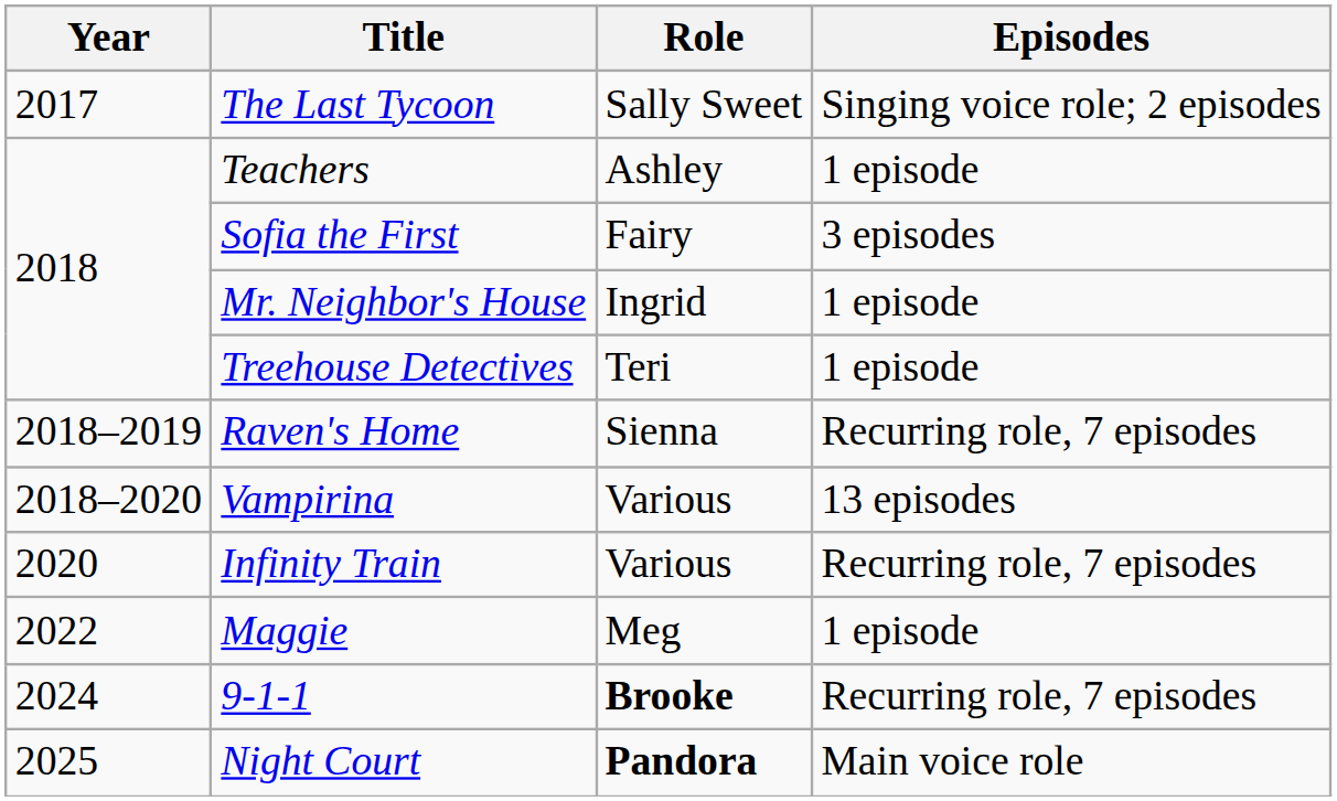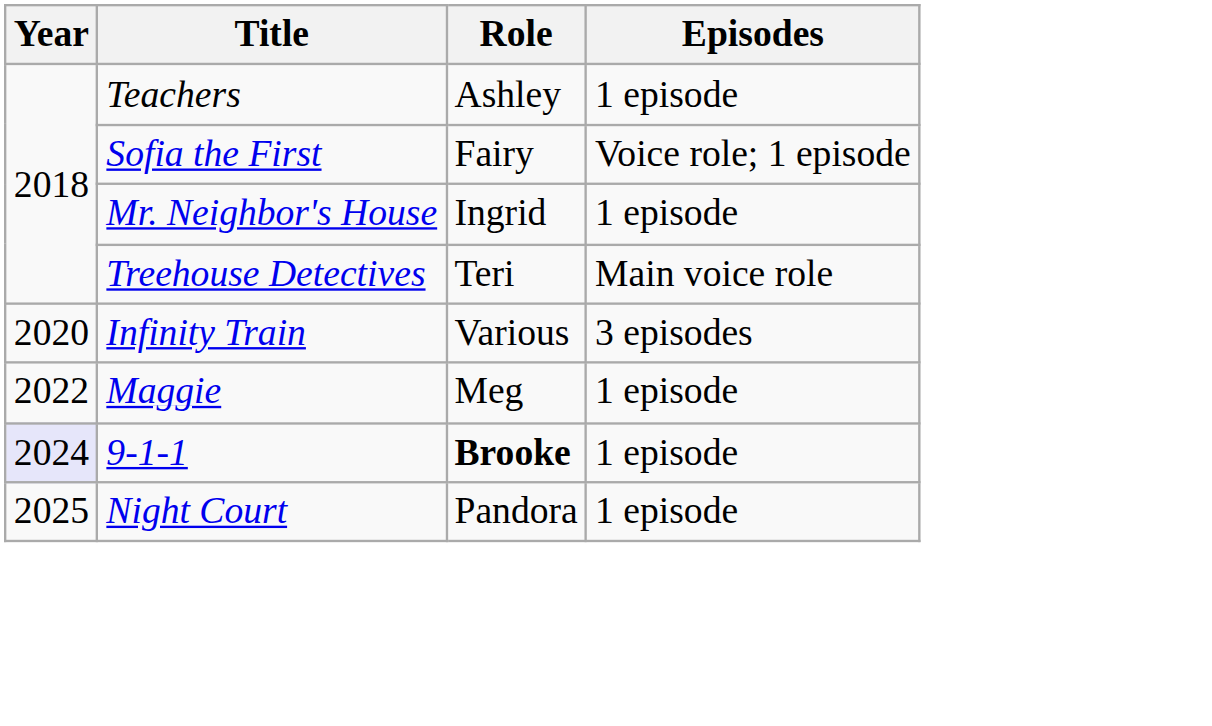 <table class="wikitable sortable">
 <tr>
 <th>Year</th>
 <th>Title</th>
 <th>Role</th>
 <th class="unsortable">Episodes</th>
-</tr>
-<tr>
-<td>2017</td>
-<td><em><a href='#'>The Last Tycoon</a></em></td>
-<td>Sally Sweet</td>
-<td>Singing voice role; 2 episodes</td>
 </tr>
 <tr>
 <td rowspan="4">2018</td>
 <td><em>Teachers</em></td>
 <td>Ashley</td>
 <td>1 episode</td>
 </tr>
 <tr>
 <td><em><a href='#'>Sofia the First</a></em></td>
 <td>Fairy</td>
-<td>3 episodes</td>
+<td>Voice role; 1 episode</td>
 </tr>
 <tr>
 <td><em><a href='#'>Mr. Neighbor's House</a></em></td>
 <td>Ingrid</td>
 <td>1 episode</td>
 </tr>
 <tr>
 <td><em><a href='#'>Treehouse Detectives</a></em></td>
 <td>Teri</td>
-<td>1 episode</td>
-</tr>
-<tr>
-<td>2018–2019</td>
-<td><em><a href='#'>Raven's Home</a></em></td>
-<td>Sienna</td>
-<td>Recurring role, 7 episodes</td>
-</tr>
-<tr>
-<td>2018–2020</td>
-<td><em><a href='#'>Vampirina</a></em></td>
-<td>Various</td>
-<td>13 episodes</td>
+<td>Main voice role</td>
 </tr>
 <tr>
 <td>2020</td>
 <td><em><a href='#'>Infinity Train</a></em></td>
 <td>Various</td>
-<td>Recurring role, 7 episodes</td>
+<td>3 episodes</td>
 </tr>
 <tr>
 <td>2022</td>
 <td><em><a href='#'>Maggie</a></em></td>
 <td>Meg</td>
 <td>1 episode</td>
 </tr>
 <tr>
-<td>2024</td>
+<td style="background: lavender;">2024</td>
 <td><em><a href='#'>9-1-1</a></em></td>
 <td><strong>Brooke</strong></td>
-<td>Recurring role, 7 episodes</td>
+<td>1 episode</td>
 </tr>
 <tr>
 <td>2025</td>
 <td><em><a href='#'>Night Court</a></em></td>
-<td><strong>Pandora</strong></td>
-<td>Main voice role</td>
+<td>Pandora</td>
+<td>1 episode</td>
 </tr>
 </table>
